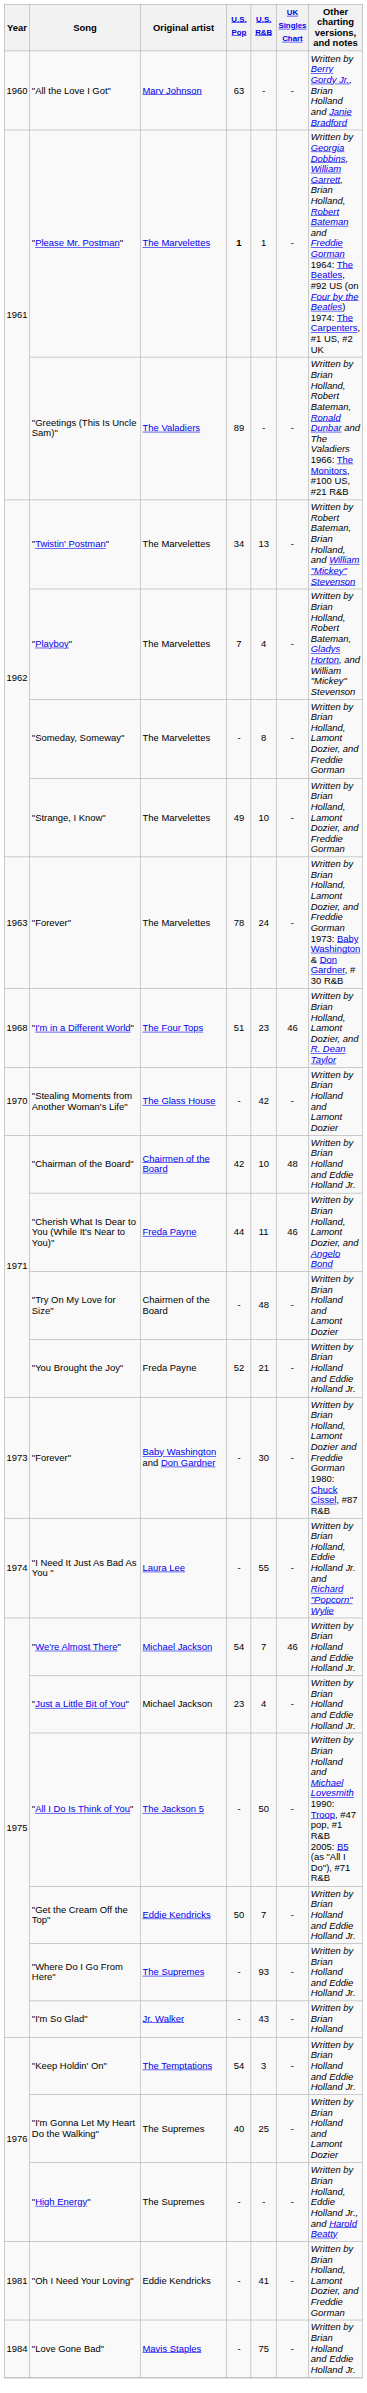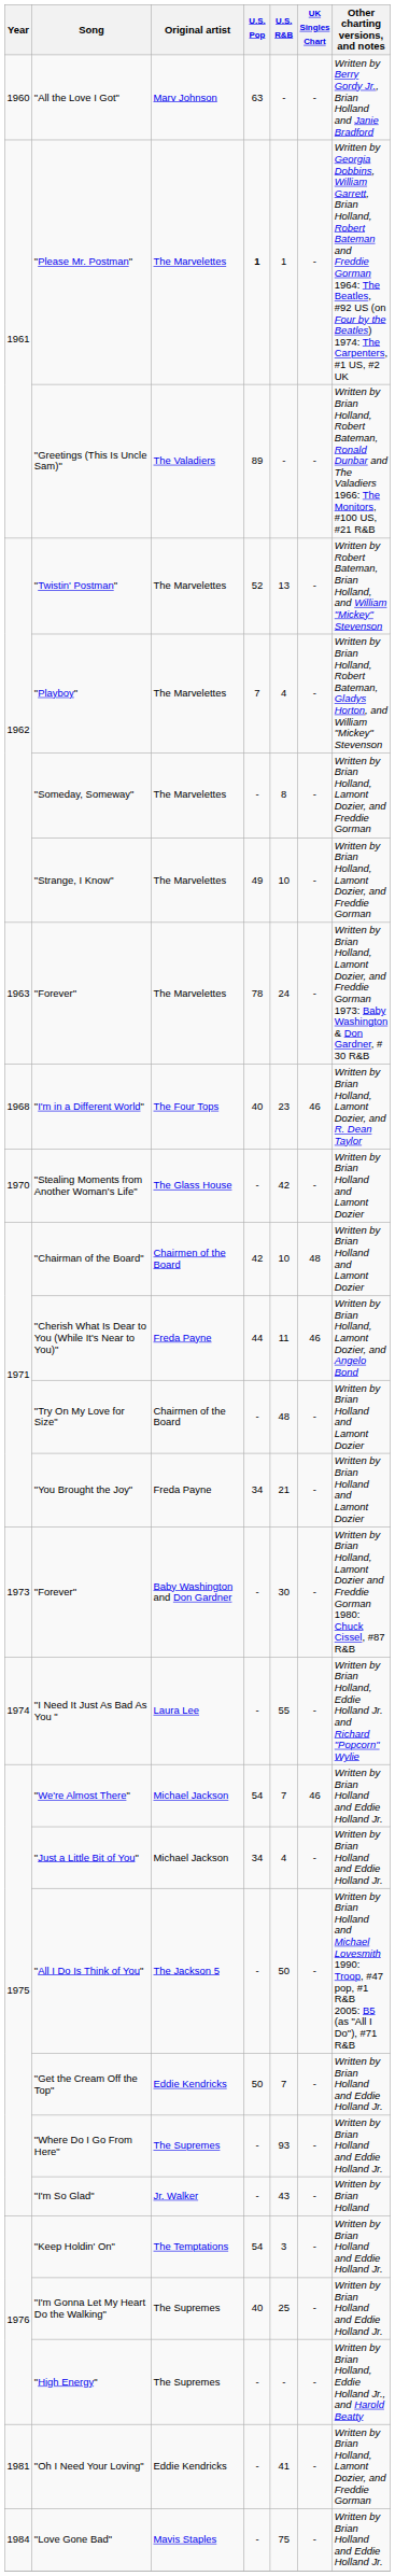 <table class="wikitable">
 <tr>
 <th>Year</th>
 <th width="260">Song</th>
 <th width="180">Original artist</th>
 <th width="40"><sup><a href='#'>U.S. Pop</a></sup></th>
 <th width="40"><sup><a href='#'>U.S. R&B</a></sup></th>
 <th width="40"><sup><a href='#'>UK Singles Chart</a></sup></th>
 <th>Other charting versions, and notes</th>
 </tr>
 <tr>
 <td rowspan="1">1960</td>
 <td>"All the Love I Got"</td>
 <td><a href='#'>Marv Johnson</a></td>
 <td align="center">63</td>
 <td align="center">-</td>
 <td align="center">-</td>
 <td><em>Written by <a href='#'>Berry Gordy Jr.</a>, Brian Holland and <a href='#'>Janie Bradford</a></em></td>
 </tr>
 <tr>
 <td rowspan="2">1961</td>
 <td>"<a href='#'>Please Mr. Postman</a>"</td>
 <td><a href='#'>The Marvelettes</a></td>
 <td align="center"><strong>1</strong></td>
 <td align="center">1</td>
 <td align="center">-</td>
 <td><em>Written by <a href='#'>Georgia Dobbins</a>, <a href='#'>William Garrett</a>, Brian Holland, <a href='#'>Robert Bateman</a> and <a href='#'>Freddie Gorman</a></em><br>1964: <a href='#'>The Beatles</a>, #92 US (on <em><a href='#'>Four by the Beatles</a></em>)<br>1974: <a href='#'>The Carpenters</a>, #1 US, #2 UK</td>
 </tr>
 <tr>
 <td>"Greetings (This Is Uncle Sam)"</td>
 <td><a href='#'>The Valadiers</a></td>
 <td align="center">89</td>
 <td align="center">-</td>
 <td align="center">-</td>
 <td><em>Written by Brian Holland, Robert Bateman, <a href='#'>Ronald Dunbar</a> and The Valadiers</em><br>1966: <a href='#'>The Monitors</a>, #100 US, #21 R&B</td>
 </tr>
 <tr>
 <td rowspan="4">1962</td>
 <td>"<a href='#'>Twistin' Postman</a>"</td>
 <td>The Marvelettes</td>
-<td align="center">34</td>
+<td align="center">52</td>
 <td align="center">13</td>
 <td align="center">-</td>
 <td><em>Written by Robert Bateman, Brian Holland, and <a href='#'>William "Mickey" Stevenson</a></em></td>
 </tr>
 <tr>
 <td>"<a href='#'>Playboy</a>"</td>
 <td>The Marvelettes</td>
 <td align="center">7</td>
 <td align="center">4</td>
 <td align="center">-</td>
 <td><em>Written by Brian Holland, Robert Bateman, <a href='#'>Gladys Horton</a>, and William "Mickey" Stevenson</em></td>
 </tr>
 <tr>
 <td>"Someday, Someway"</td>
 <td>The Marvelettes</td>
 <td align="center">-</td>
 <td align="center">8</td>
 <td align="center">-</td>
 <td><em>Written by Brian Holland, Lamont Dozier, and Freddie Gorman</em></td>
 </tr>
 <tr>
 <td>"Strange, I Know"</td>
 <td>The Marvelettes</td>
 <td align="center">49</td>
 <td align="center">10</td>
 <td align="center">-</td>
 <td><em>Written by Brian Holland, Lamont Dozier, and Freddie Gorman</em></td>
 </tr>
 <tr>
 <td rowspan="1">1963</td>
 <td>"Forever"</td>
 <td>The Marvelettes</td>
 <td align="center">78</td>
 <td align="center">24</td>
 <td align="center">-</td>
 <td><em>Written by Brian Holland, Lamont Dozier, and Freddie Gorman</em><br>1973: <a href='#'>Baby Washington</a> & <a href='#'>Don Gardner</a>, # 30 R&B</td>
 </tr>
 <tr>
 <td rowspan="1">1968</td>
 <td>"<a href='#'>I'm in a Different World</a>"</td>
 <td><a href='#'>The Four Tops</a></td>
-<td align="center">51</td>
+<td align="center">40</td>
 <td align="center">23</td>
 <td align="center">46</td>
 <td><em>Written by Brian Holland, Lamont Dozier, and <a href='#'>R. Dean Taylor</a></em></td>
 </tr>
 <tr>
 <td rowspan="1">1970</td>
 <td>"Stealing Moments from Another Woman's Life"</td>
 <td><a href='#'>The Glass House</a></td>
 <td align="center">-</td>
 <td align="center">42</td>
 <td align="center">-</td>
 <td><em>Written by Brian Holland and Lamont Dozier</em></td>
 </tr>
 <tr>
 <td rowspan="4">1971</td>
 <td>"Chairman of the Board"</td>
 <td><a href='#'>Chairmen of the Board</a></td>
 <td align="center">42</td>
 <td align="center">10</td>
 <td align="center">48</td>
-<td><em>Written by Brian Holland and Eddie Holland Jr.</em></td>
+<td><em>Written by Brian Holland and Lamont Dozier</em></td>
 </tr>
 <tr>
 <td>"Cherish What Is Dear to You (While It's Near to You)"</td>
 <td><a href='#'>Freda Payne</a></td>
 <td align="center">44</td>
 <td align="center">11</td>
 <td align="center">46</td>
 <td><em>Written by Brian Holland, Lamont Dozier, and <a href='#'>Angelo Bond</a></em></td>
 </tr>
 <tr>
 <td>"Try On My Love for Size"</td>
 <td>Chairmen of the Board</td>
 <td align="center">-</td>
 <td align="center">48</td>
 <td align="center">-</td>
 <td><em>Written by Brian Holland and Lamont Dozier</em></td>
 </tr>
 <tr>
 <td>"You Brought the Joy"</td>
 <td>Freda Payne</td>
-<td align="center">52</td>
+<td align="center">34</td>
 <td align="center">21</td>
 <td align="center">-</td>
-<td><em>Written by Brian Holland and Eddie Holland Jr.</em></td>
+<td><em>Written by Brian Holland and Lamont Dozier</em></td>
 </tr>
 <tr>
 <td rowspan="1">1973</td>
 <td>"Forever"</td>
 <td><a href='#'>Baby Washington</a> and <a href='#'>Don Gardner</a></td>
 <td align="center">-</td>
 <td align="center">30</td>
 <td align="center">-</td>
 <td><em>Written by Brian Holland, Lamont Dozier and Freddie Gorman</em><br>1980: <a href='#'>Chuck Cissel</a>, #87 R&B</td>
 </tr>
 <tr>
 <td rowspan="1">1974</td>
 <td>"I Need It Just As Bad As You "</td>
 <td><a href='#'>Laura Lee</a></td>
 <td align="center">-</td>
 <td align="center">55</td>
 <td align="center">-</td>
 <td><em>Written by Brian Holland, Eddie Holland Jr. and <a href='#'>Richard "Popcorn" Wylie</a></em></td>
 </tr>
 <tr>
 <td rowspan="6">1975</td>
 <td>"<a href='#'>We're Almost There</a>"</td>
 <td><a href='#'>Michael Jackson</a></td>
 <td align="center">54</td>
 <td align="center">7</td>
 <td align="center">46</td>
 <td><em>Written by Brian Holland and Eddie Holland Jr.</em></td>
 </tr>
 <tr>
 <td>"<a href='#'>Just a Little Bit of You</a>"</td>
 <td>Michael Jackson</td>
-<td align="center">23</td>
+<td align="center">34</td>
 <td align="center">4</td>
 <td align="center">-</td>
 <td><em>Written by Brian Holland and Eddie Holland Jr.</em></td>
 </tr>
 <tr>
 <td>"<a href='#'>All I Do Is Think of You</a>"</td>
 <td><a href='#'>The Jackson 5</a></td>
 <td align="center">-</td>
 <td align="center">50</td>
 <td align="center">-</td>
 <td><em>Written by Brian Holland and <a href='#'>Michael Lovesmith</a></em><br>1990: <a href='#'>Troop</a>, #47 pop, #1 R&B<br>2005: <a href='#'>B5</a> (as "All I Do"), #71 R&B</td>
 </tr>
 <tr>
 <td>"Get the Cream Off the Top"</td>
 <td><a href='#'>Eddie Kendricks</a></td>
 <td align="center">50</td>
 <td align="center">7</td>
 <td align="center">-</td>
 <td><em>Written by Brian Holland and Eddie Holland Jr.</em></td>
 </tr>
 <tr>
 <td>"Where Do I Go From Here"</td>
 <td><a href='#'>The Supremes</a></td>
 <td align="center">-</td>
 <td align="center">93</td>
 <td align="center">-</td>
 <td><em>Written by Brian Holland and Eddie Holland Jr.</em></td>
 </tr>
 <tr>
 <td>"I'm So Glad"</td>
 <td><a href='#'>Jr. Walker</a></td>
 <td align="center">-</td>
 <td align="center">43</td>
 <td align="center">-</td>
 <td><em>Written by Brian Holland</em></td>
 </tr>
 <tr>
 <td rowspan="3">1976</td>
 <td>"Keep Holdin' On"</td>
 <td><a href='#'>The Temptations</a></td>
 <td align="center">54</td>
 <td align="center">3</td>
 <td align="center">-</td>
 <td><em>Written by Brian Holland and Eddie Holland Jr.</em></td>
 </tr>
 <tr>
 <td>"I'm Gonna Let My Heart Do the Walking"</td>
 <td>The Supremes</td>
 <td align="center">40</td>
 <td align="center">25</td>
 <td align="center">-</td>
-<td><em>Written by Brian Holland and Lamont Dozier</em></td>
+<td><em>Written by Brian Holland and Eddie Holland Jr.</em></td>
 </tr>
 <tr>
 <td>"<a href='#'>High Energy</a>"</td>
 <td>The Supremes</td>
 <td align="center">-</td>
 <td align="center">-</td>
 <td align="center">-</td>
 <td><em>Written by Brian Holland, Eddie Holland Jr., and <a href='#'>Harold Beatty</a></em></td>
 </tr>
 <tr>
 <td rowspan="1">1981</td>
 <td>"Oh I Need Your Loving"</td>
 <td>Eddie Kendricks</td>
 <td align="center">-</td>
 <td align="center">41</td>
 <td align="center">-</td>
 <td><em>Written by Brian Holland, Lamont Dozier, and Freddie Gorman</em></td>
 </tr>
 <tr>
 <td rowspan="1">1984</td>
 <td>"Love Gone Bad"</td>
 <td><a href='#'>Mavis Staples</a></td>
 <td align="center">-</td>
 <td align="center">75</td>
 <td align="center">-</td>
 <td><em>Written by Brian Holland and Eddie Holland Jr.</em></td>
 </tr>
 <tr>
 </tr>
 </table>
